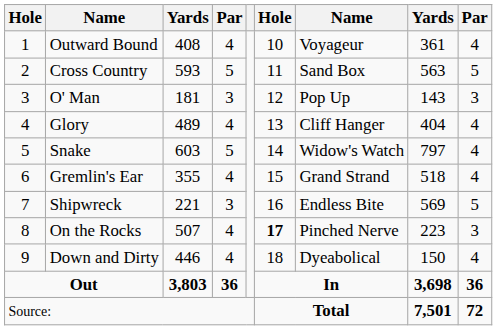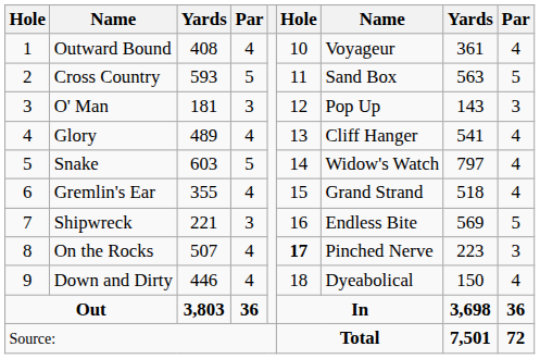 <table class=wikitable>
 <tr>
 <th>Hole</th>
 <th>Name</th>
 <th>Yards</th>
 <th>Par</th>
 <th></th>
 <th>Hole</th>
 <th>Name</th>
 <th>Yards</th>
 <th>Par</th>
 </tr>
 <tr>
 <td align=center>1</td>
 <td>Outward Bound</td>
 <td align=center>408</td>
 <td align=center>4</td>
 <td rowspan=10></td>
 <td align=center>10</td>
 <td>Voyageur</td>
 <td align=center>361</td>
 <td align=center>4</td>
 </tr>
 <tr>
 <td align=center>2</td>
 <td>Cross Country</td>
 <td align=center>593</td>
 <td align=center>5</td>
 <td align=center>11</td>
 <td>Sand Box</td>
 <td align=center>563</td>
 <td align=center>5</td>
 </tr>
 <tr>
 <td align=center>3</td>
 <td>O' Man</td>
 <td align=center>181</td>
 <td align=center>3</td>
 <td align=center>12</td>
 <td>Pop Up</td>
 <td align=center>143</td>
 <td align=center>3</td>
 </tr>
 <tr>
 <td align=center>4</td>
 <td>Glory</td>
 <td align=center>489</td>
 <td align=center>4</td>
 <td align=center>13</td>
 <td>Cliff Hanger</td>
-<td align=center>404</td>
+<td align=center>541</td>
 <td align=center>4</td>
 </tr>
 <tr>
 <td align=center>5</td>
 <td>Snake</td>
 <td align=center>603</td>
 <td align=center>5</td>
 <td align=center>14</td>
 <td>Widow's Watch</td>
 <td align=center>797</td>
 <td align=center>4</td>
 </tr>
 <tr>
 <td align=center>6</td>
 <td>Gremlin's Ear</td>
 <td align=center>355</td>
 <td align=center>4</td>
 <td align=center>15</td>
 <td>Grand Strand</td>
 <td align=center>518</td>
 <td align=center>4</td>
 </tr>
 <tr>
 <td align=center>7</td>
 <td>Shipwreck</td>
 <td align=center>221</td>
 <td align=center>3</td>
 <td align=center>16</td>
 <td>Endless Bite</td>
 <td align=center>569</td>
 <td align=center>5</td>
 </tr>
 <tr>
 <td align=center>8</td>
 <td>On the Rocks</td>
 <td align=center>507</td>
 <td align=center>4</td>
 <td align=center><strong>17</strong></td>
 <td>Pinched Nerve</td>
 <td align=center>223</td>
 <td align=center>3</td>
 </tr>
 <tr>
 <td align=center>9</td>
 <td>Down and Dirty</td>
 <td align=center>446</td>
 <td align=center>4</td>
 <td align=center>18</td>
 <td>Dyeabolical</td>
 <td align=center>150</td>
 <td align=center>4</td>
 </tr>
 <tr>
 <td colspan="2" style="text-align:center;"><strong>Out</strong></td>
 <td align=center><strong>3,803</strong></td>
 <td align=center><strong>36</strong></td>
 <td colspan="2" style="text-align:center;"><strong>In</strong></td>
 <td align=center><strong>3,698</strong></td>
 <td align=center><strong>36</strong></td>
 </tr>
 <tr>
 <td colspan=5><small>Source:</small></td>
 <td colspan="2" style="text-align:center;"><strong>Total</strong></td>
 <td align=center><strong>7,501</strong></td>
 <td align=center><strong>72</strong></td>
 </tr>
 </table>
